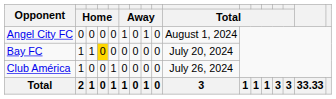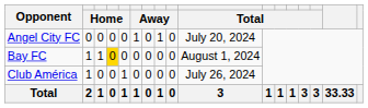 <table class="wikitable plainrowheaders sortable" style="text-align:center">
 <tr>
 <th rowspan="2" scope="col">Opponent</th>
 <th scope="col"></th>
 <th scope="col"></th>
 <th scope="col"></th>
 <th scope="col"></th>
 <th scope="col"></th>
 <th scope="col"></th>
 <th scope="col"></th>
 <th scope="col"></th>
 <th scope="col"></th>
 <th scope="col"></th>
 <th scope="col"></th>
 <th scope="col"></th>
 <th scope="col"></th>
 <th scope="col"></th>
 <th rowspan="2" scope="col"></th>
 <th rowspan="2"></th>
 </tr>
 <tr class="unsortable">
 <th colspan="4">Home</th>
 <th colspan="4">Away</th>
 <th colspan="6">Total</th>
 </tr>
 <tr>
 <td style="text-align:left"> <a href='#'>Angel City FC</a></td>
 <td>0</td>
 <td>0</td>
 <td>0</td>
 <td>0</td>
 <td>1</td>
 <td>0</td>
 <td>1</td>
 <td>0<br></td>
-<td>August 1, 2024</td>
+<td>July 20, 2024</td>
 </tr>
 <tr>
 <td style="text-align:left"> <a href='#'>Bay FC</a></td>
 <td>1</td>
 <td>1</td>
 <td style="background: gold;">0</td>
 <td>0</td>
 <td>0</td>
 <td>0</td>
 <td>0</td>
 <td>0<br></td>
-<td>July 20, 2024</td>
+<td>August 1, 2024</td>
 </tr>
 <tr>
 <td style="text-align:left"> <a href='#'>Club América</a></td>
 <td>1</td>
 <td>0</td>
 <td>0</td>
 <td>1</td>
 <td>0</td>
 <td>0</td>
 <td>0</td>
 <td>0<br></td>
 <td>July 26, 2024</td>
 </tr>
 <tr>
 <th>Total</th>
 <th>2</th>
 <th>1</th>
 <th>0</th>
 <th>1</th>
 <th>1</th>
 <th>0</th>
 <th>1</th>
 <th>0</th>
 <th>3</th>
 <th>1</th>
 <th>1</th>
 <th>1</th>
 <th>3</th>
 <th>3</th>
 <th>33.33</th>
 <th></th>
 </tr>
 </table>
